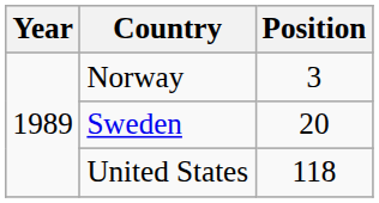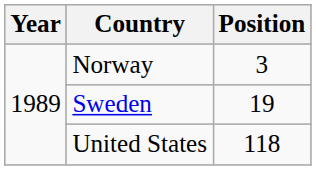 <table class="wikitable">
 <tr>
 <th>Year</th>
 <th>Country</th>
 <th>Position</th>
 </tr>
 <tr>
 <td rowspan="3">1989</td>
 <td>Norway</td>
 <td align="center">3</td>
 </tr>
 <tr>
 <td><a href='#'>Sweden</a></td>
-<td align="center">20</td>
+<td align="center">19</td>
 </tr>
 <tr>
 <td>United States</td>
 <td align="center">118</td>
 </tr>
 </table>
